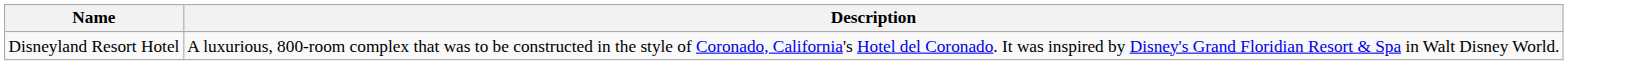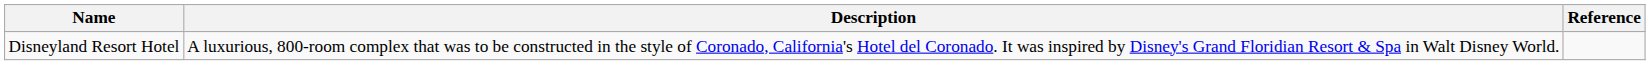 <table class="wikitable">
 <tr>
 <th>Name</th>
 <th>Description</th>
+<th>Reference</th>
 </tr>
 <tr>
 <td>Disneyland Resort Hotel</td>
 <td>A luxurious, 800-room complex that was to be constructed in the style of <a href='#'>Coronado, California</a>'s <a href='#'>Hotel del Coronado</a>. It was inspired by <a href='#'>Disney's Grand Floridian Resort & Spa</a> in Walt Disney World.</td>
+<td></td>
 </tr>
 </table>
